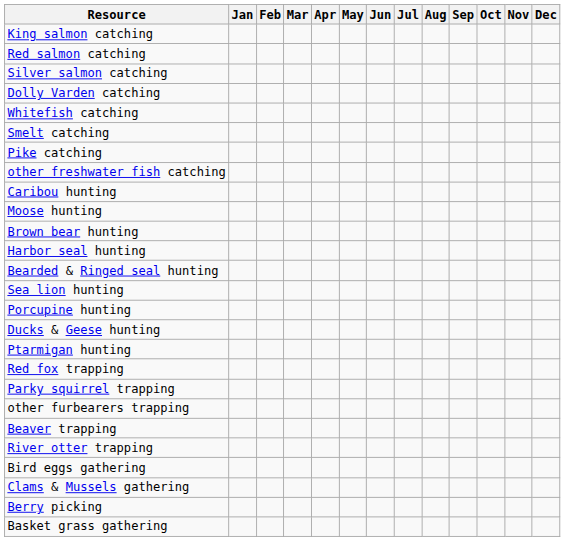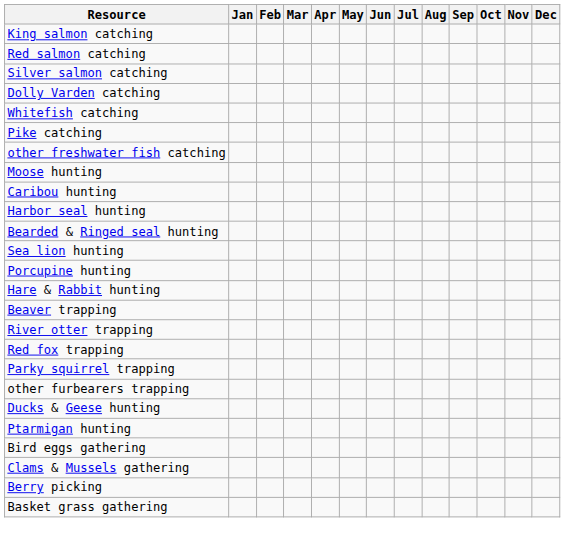 <table class="wikitable" style="margin:1em auto;">
 <tr style="background:#efefef;">
 <th>Resource</th>
 <th>Jan</th>
 <th>Feb</th>
 <th>Mar</th>
 <th>Apr</th>
 <th>May</th>
 <th>Jun</th>
 <th>Jul</th>
 <th>Aug</th>
 <th>Sep</th>
 <th>Oct</th>
 <th>Nov</th>
 <th>Dec</th>
 </tr>
 <tr>
 <td><a href='#'>King salmon</a> catching</td>
 <td></td>
 <td></td>
 <td></td>
 <td></td>
 <td></td>
 <td></td>
 <td></td>
 <td></td>
 <td></td>
 <td></td>
 <td></td>
 <td></td>
 </tr>
 <tr>
 <td><a href='#'>Red salmon</a> catching</td>
 <td></td>
 <td></td>
 <td></td>
 <td></td>
 <td></td>
 <td></td>
 <td></td>
 <td></td>
 <td></td>
 <td></td>
 <td></td>
 <td></td>
 </tr>
 <tr>
 <td><a href='#'>Silver salmon</a> catching</td>
 <td></td>
 <td></td>
 <td></td>
 <td></td>
 <td></td>
 <td></td>
 <td></td>
 <td></td>
 <td></td>
 <td></td>
 <td></td>
 <td></td>
 </tr>
 <tr>
 <td><a href='#'>Dolly Varden</a> catching</td>
 <td></td>
 <td></td>
 <td></td>
 <td></td>
 <td></td>
 <td></td>
 <td></td>
 <td></td>
 <td></td>
 <td></td>
 <td></td>
 <td></td>
 </tr>
 <tr>
 <td><a href='#'>Whitefish</a> catching</td>
 <td></td>
 <td></td>
 <td></td>
 <td></td>
 <td></td>
 <td></td>
 <td></td>
 <td></td>
 <td></td>
 <td></td>
 <td></td>
 <td></td>
 </tr>
 <tr>
-<td><a href='#'>Smelt</a> catching</td>
-<td></td>
-<td></td>
-<td></td>
-<td></td>
-<td></td>
-<td></td>
-<td></td>
-<td></td>
-<td></td>
-<td></td>
-<td></td>
-<td></td>
-</tr>
-<tr>
 <td><a href='#'>Pike</a> catching</td>
 <td></td>
 <td></td>
 <td></td>
 <td></td>
 <td></td>
 <td></td>
 <td></td>
 <td></td>
 <td></td>
 <td></td>
 <td></td>
 <td></td>
 </tr>
 <tr>
 <td><a href='#'>other freshwater fish</a> catching</td>
 <td></td>
 <td></td>
 <td></td>
 <td></td>
 <td></td>
 <td></td>
 <td></td>
 <td></td>
 <td></td>
 <td></td>
 <td></td>
 <td></td>
 </tr>
 <tr>
-<td><a href='#'>Caribou</a> hunting</td>
-<td></td>
-<td></td>
-<td></td>
-<td></td>
-<td></td>
-<td></td>
-<td></td>
-<td></td>
-<td></td>
-<td></td>
-<td></td>
-<td></td>
-</tr>
-<tr>
 <td><a href='#'>Moose</a> hunting</td>
 <td></td>
 <td></td>
 <td></td>
 <td></td>
 <td></td>
 <td></td>
 <td></td>
 <td></td>
 <td></td>
 <td></td>
 <td></td>
 <td></td>
 </tr>
 <tr>
-<td><a href='#'>Brown bear</a> hunting</td>
+<td><a href='#'>Caribou</a> hunting</td>
 <td></td>
 <td></td>
 <td></td>
 <td></td>
 <td></td>
 <td></td>
 <td></td>
 <td></td>
 <td></td>
 <td></td>
 <td></td>
 <td></td>
 </tr>
 <tr>
 <td><a href='#'>Harbor seal</a> hunting</td>
 <td></td>
 <td></td>
 <td></td>
 <td></td>
 <td></td>
 <td></td>
 <td></td>
 <td></td>
 <td></td>
 <td></td>
 <td></td>
 <td></td>
 </tr>
 <tr>
 <td><a href='#'>Bearded</a> & <a href='#'>Ringed seal</a> hunting</td>
 <td></td>
 <td></td>
 <td></td>
 <td></td>
 <td></td>
 <td></td>
 <td></td>
 <td></td>
 <td></td>
 <td></td>
 <td></td>
 <td></td>
 </tr>
 <tr>
 <td><a href='#'>Sea lion</a> hunting</td>
 <td></td>
 <td></td>
 <td></td>
 <td></td>
 <td></td>
 <td></td>
 <td></td>
 <td></td>
 <td></td>
 <td></td>
 <td></td>
 <td></td>
 </tr>
 <tr>
 <td><a href='#'>Porcupine</a> hunting</td>
 <td></td>
 <td></td>
 <td></td>
 <td></td>
 <td></td>
 <td></td>
 <td></td>
 <td></td>
 <td></td>
 <td></td>
 <td></td>
 <td></td>
 </tr>
 <tr>
-<td><a href='#'>Ducks</a> & <a href='#'>Geese</a> hunting</td>
+<td><a href='#'>Hare</a> & <a href='#'>Rabbit</a> hunting</td>
 <td></td>
 <td></td>
 <td></td>
 <td></td>
 <td></td>
 <td></td>
 <td></td>
 <td></td>
 <td></td>
 <td></td>
 <td></td>
 <td></td>
 </tr>
 <tr>
-<td><a href='#'>Ptarmigan</a> hunting</td>
+<td><a href='#'>Beaver</a> trapping</td>
+<td></td>
+<td></td>
+<td></td>
+<td></td>
+<td></td>
+<td></td>
+<td></td>
+<td></td>
+<td></td>
+<td></td>
+<td></td>
+<td></td>
+</tr>
+<tr>
+<td><a href='#'>River otter</a> trapping</td>
 <td></td>
 <td></td>
 <td></td>
 <td></td>
 <td></td>
 <td></td>
 <td></td>
 <td></td>
 <td></td>
 <td></td>
 <td></td>
 <td></td>
 </tr>
 <tr>
 <td><a href='#'>Red fox</a> trapping</td>
 <td></td>
 <td></td>
 <td></td>
 <td></td>
 <td></td>
 <td></td>
 <td></td>
 <td></td>
 <td></td>
 <td></td>
 <td></td>
 <td></td>
 </tr>
 <tr>
 <td><a href='#'>Parky squirrel</a> trapping</td>
 <td></td>
 <td></td>
 <td></td>
 <td></td>
 <td></td>
 <td></td>
 <td></td>
 <td></td>
 <td></td>
 <td></td>
 <td></td>
 <td></td>
 </tr>
 <tr>
 <td>other furbearers trapping</td>
 <td></td>
 <td></td>
 <td></td>
 <td></td>
 <td></td>
 <td></td>
 <td></td>
 <td></td>
 <td></td>
 <td></td>
 <td></td>
 <td></td>
 </tr>
 <tr>
-<td><a href='#'>Beaver</a> trapping</td>
+<td><a href='#'>Ducks</a> & <a href='#'>Geese</a> hunting</td>
 <td></td>
 <td></td>
 <td></td>
 <td></td>
 <td></td>
 <td></td>
 <td></td>
 <td></td>
 <td></td>
 <td></td>
 <td></td>
 <td></td>
 </tr>
 <tr>
-<td><a href='#'>River otter</a> trapping</td>
+<td><a href='#'>Ptarmigan</a> hunting</td>
 <td></td>
 <td></td>
 <td></td>
 <td></td>
 <td></td>
 <td></td>
 <td></td>
 <td></td>
 <td></td>
 <td></td>
 <td></td>
 <td></td>
 </tr>
 <tr>
 <td>Bird eggs gathering</td>
 <td></td>
 <td></td>
 <td></td>
 <td></td>
 <td></td>
 <td></td>
 <td></td>
 <td></td>
 <td></td>
 <td></td>
 <td></td>
 <td></td>
 </tr>
 <tr>
 <td><a href='#'>Clams</a> & <a href='#'>Mussels</a> gathering</td>
 <td></td>
 <td></td>
 <td></td>
 <td></td>
 <td></td>
 <td></td>
 <td></td>
 <td></td>
 <td></td>
 <td></td>
 <td></td>
 <td></td>
 </tr>
 <tr>
 <td><a href='#'>Berry</a> picking</td>
 <td></td>
 <td></td>
 <td></td>
 <td></td>
 <td></td>
 <td></td>
 <td></td>
 <td></td>
 <td></td>
 <td></td>
 <td></td>
 <td></td>
 </tr>
 <tr>
 <td>Basket grass gathering</td>
 <td></td>
 <td></td>
 <td></td>
 <td></td>
 <td></td>
 <td></td>
 <td></td>
 <td></td>
 <td></td>
 <td></td>
 <td></td>
 <td></td>
 </tr>
 </table>
